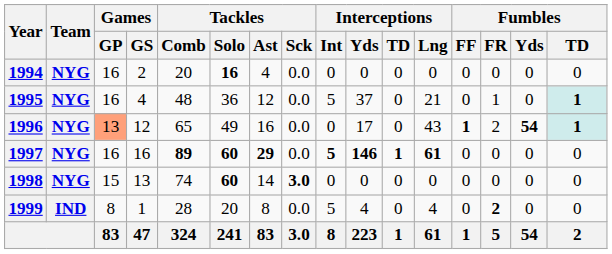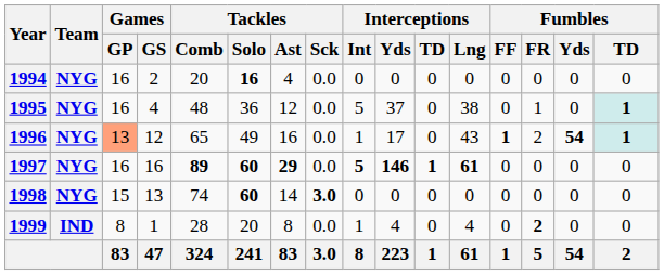 <table class="wikitable" style="text-align:center">
 <tr>
 <th rowspan="2">Year</th>
 <th rowspan="2">Team</th>
 <th colspan="2">Games</th>
 <th colspan="4">Tackles</th>
 <th colspan="4">Interceptions</th>
 <th colspan="4">Fumbles</th>
 </tr>
 <tr>
 <th>GP</th>
 <th>GS</th>
 <th>Comb</th>
 <th>Solo</th>
 <th>Ast</th>
 <th>Sck</th>
 <th>Int</th>
 <th>Yds</th>
 <th>TD</th>
 <th>Lng</th>
 <th>FF</th>
 <th>FR</th>
 <th>Yds</th>
 <th>TD</th>
 </tr>
 <tr>
 <th><a href='#'>1994</a></th>
 <th><a href='#'>NYG</a></th>
 <td>16</td>
 <td>2</td>
 <td>20</td>
 <td><strong>16</strong></td>
 <td>4</td>
 <td>0.0</td>
 <td>0</td>
 <td>0</td>
 <td>0</td>
 <td>0</td>
 <td>0</td>
 <td>0</td>
 <td>0</td>
 <td>0</td>
 </tr>
 <tr>
 <th><a href='#'>1995</a></th>
 <th><a href='#'>NYG</a></th>
 <td>16</td>
 <td>4</td>
 <td>48</td>
 <td>36</td>
 <td>12</td>
 <td>0.0</td>
 <td>5</td>
 <td>37</td>
 <td>0</td>
-<td>21</td>
+<td>38</td>
 <td>0</td>
 <td>1</td>
 <td>0</td>
 <td style="background:#cfecec; width:3em;"><strong>1</strong></td>
 </tr>
 <tr>
 <th><a href='#'>1996</a></th>
 <th><a href='#'>NYG</a></th>
 <td style="background: lightsalmon;">13</td>
 <td>12</td>
 <td>65</td>
 <td>49</td>
 <td>16</td>
 <td>0.0</td>
-<td>0</td>
+<td>1</td>
 <td>17</td>
 <td>0</td>
 <td>43</td>
 <td><strong>1</strong></td>
 <td>2</td>
 <td><strong>54</strong></td>
 <td style="background:#cfecec; width:3em;"><strong>1</strong></td>
 </tr>
 <tr>
 <th><a href='#'>1997</a></th>
 <th><a href='#'>NYG</a></th>
 <td>16</td>
 <td>16</td>
 <td><strong>89</strong></td>
 <td><strong>60</strong></td>
 <td><strong>29</strong></td>
 <td>0.0</td>
 <td><strong>5</strong></td>
 <td><strong>146</strong></td>
 <td><strong>1</strong></td>
 <td><strong>61</strong></td>
 <td>0</td>
 <td>0</td>
 <td>0</td>
 <td>0</td>
 </tr>
 <tr>
 <th><a href='#'>1998</a></th>
 <th><a href='#'>NYG</a></th>
 <td>15</td>
 <td>13</td>
 <td>74</td>
 <td><strong>60</strong></td>
 <td>14</td>
 <td><strong>3.0</strong></td>
 <td>0</td>
 <td>0</td>
 <td>0</td>
 <td>0</td>
 <td>0</td>
 <td>0</td>
 <td>0</td>
 <td>0</td>
 </tr>
 <tr>
 <th><a href='#'>1999</a></th>
 <th><a href='#'>IND</a></th>
 <td>8</td>
 <td>1</td>
 <td>28</td>
 <td>20</td>
 <td>8</td>
 <td>0.0</td>
-<td>5</td>
+<td>1</td>
 <td>4</td>
 <td>0</td>
 <td>4</td>
 <td>0</td>
 <td><strong>2</strong></td>
 <td>0</td>
 <td>0</td>
 </tr>
 <tr>
 <th colspan="2"></th>
 <th>83</th>
 <th>47</th>
 <th>324</th>
 <th>241</th>
 <th>83</th>
 <th>3.0</th>
 <th>8</th>
 <th>223</th>
 <th>1</th>
 <th>61</th>
 <th>1</th>
 <th>5</th>
 <th>54</th>
 <th>2</th>
 </tr>
 </table>
